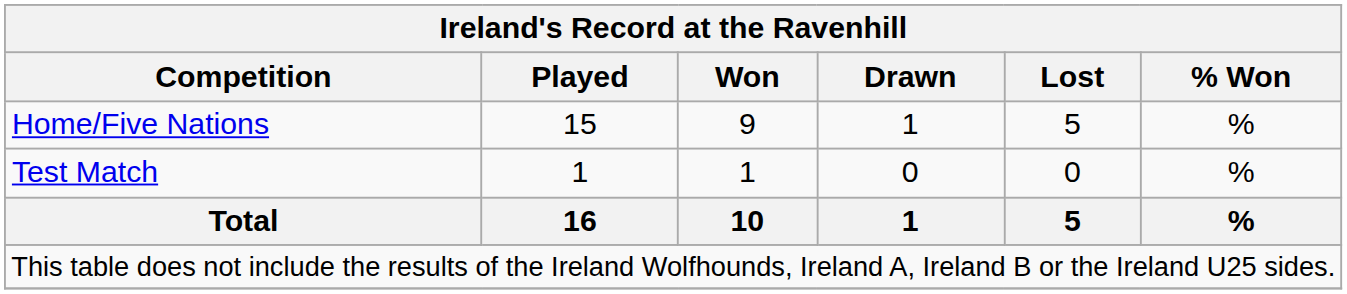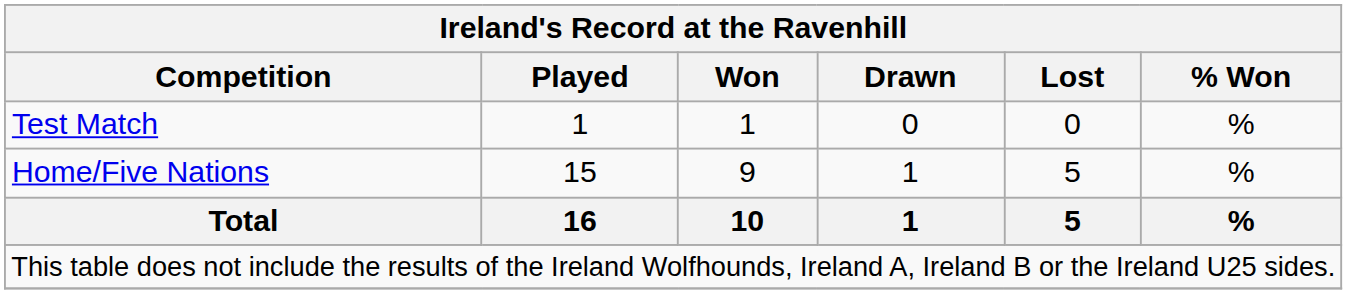 <table class = "wikitable sortable" style="text-align:center">
 <tr>
 <th colspan=6>Ireland's Record at the Ravenhill</th>
 </tr>
 <tr>
 <th>Competition</th>
 <th>Played</th>
 <th>Won</th>
 <th>Drawn</th>
 <th>Lost</th>
 <th>% Won</th>
 </tr>
 <tr>
+<td style="text-align:left;"><a href='#'>Test Match</a></td>
+<td>1</td>
+<td>1</td>
+<td>0</td>
+<td>0</td>
+<td>%</td>
+</tr>
+<tr>
 <td style="text-align:left;"><a href='#'>Home/Five Nations</a></td>
 <td>15</td>
 <td>9</td>
 <td>1</td>
 <td>5</td>
-<td>%</td>
-</tr>
-<tr>
-<td style="text-align:left;"><a href='#'>Test Match</a></td>
-<td>1</td>
-<td>1</td>
-<td>0</td>
-<td>0</td>
 <td>%</td>
 </tr>
 <tr>
 <th>Total</th>
 <th>16</th>
 <th>10</th>
 <th>1</th>
 <th>5</th>
 <th>%</th>
 </tr>
 <tr>
 <td colspan="6" style="text-align: left;font-size:90%">This table does not include the results of the Ireland Wolfhounds, Ireland A, Ireland B or the Ireland U25 sides.</td>
 </tr>
 <tr>
 </tr>
 </table>
